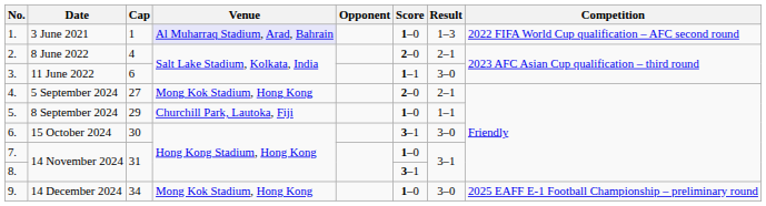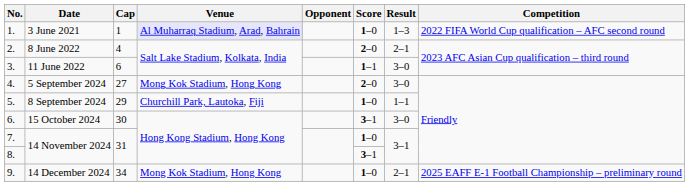 <table class="wikitable" style="font-size:85%; text-align: left;">
 <tr>
 <th>No.</th>
 <th>Date</th>
 <th>Cap</th>
 <th>Venue</th>
 <th>Opponent</th>
 <th>Score</th>
 <th>Result</th>
 <th>Competition</th>
 </tr>
 <tr>
 <td>1.</td>
 <td>3 June 2021</td>
 <td>1</td>
 <td style="background: lavender;"><a href='#'>Al Muharraq Stadium</a>, <a href='#'>Arad</a>, <a href='#'>Bahrain</a></td>
 <td></td>
 <td align=center><strong>1</strong>–0</td>
 <td align=center>1–3</td>
 <td><a href='#'>2022 FIFA World Cup qualification – AFC second round</a></td>
 </tr>
 <tr>
 <td>2.</td>
 <td>8 June 2022</td>
 <td>4</td>
 <td rowspan=2><a href='#'>Salt Lake Stadium</a>, <a href='#'>Kolkata</a>, <a href='#'>India</a></td>
 <td></td>
 <td align=center><strong>2</strong>–0</td>
 <td align=center>2–1</td>
 <td rowspan=2><a href='#'>2023 AFC Asian Cup qualification – third round</a></td>
 </tr>
 <tr>
 <td>3.</td>
 <td>11 June 2022</td>
 <td>6</td>
 <td></td>
 <td align=center><strong>1</strong>–1</td>
 <td align=center>3–0</td>
 </tr>
 <tr>
 <td>4.</td>
 <td>5 September 2024</td>
 <td>27</td>
 <td><a href='#'>Mong Kok Stadium</a>, <a href='#'>Hong Kong</a></td>
 <td></td>
 <td align=center><strong>2</strong>–0</td>
-<td align=center>2–1</td>
+<td align=center>3–0</td>
 <td rowspan=5><a href='#'>Friendly</a></td>
 </tr>
 <tr>
 <td>5.</td>
 <td>8 September 2024</td>
 <td>29</td>
 <td><a href='#'>Churchill Park, Lautoka</a>, <a href='#'>Fiji</a></td>
 <td></td>
 <td align=center><strong>1</strong>–0</td>
 <td align=center>1–1</td>
 </tr>
 <tr>
 <td>6.</td>
 <td>15 October 2024</td>
 <td>30</td>
 <td rowspan=3><a href='#'>Hong Kong Stadium</a>, <a href='#'>Hong Kong</a></td>
 <td></td>
 <td align=center><strong>3</strong>–1</td>
 <td align=center>3–0</td>
 </tr>
 <tr>
 <td>7.</td>
 <td rowspan=2>14 November 2024</td>
 <td rowspan=2>31</td>
 <td rowspan=2></td>
 <td align=center><strong>1</strong>–0</td>
 <td rowspan=2 align=center>3–1</td>
 </tr>
 <tr>
 <td>8.</td>
 <td align=center><strong>3</strong>–1</td>
 </tr>
 <tr>
 <td>9.</td>
 <td>14 December 2024</td>
 <td>34</td>
 <td><a href='#'>Mong Kok Stadium</a>, <a href='#'>Hong Kong</a></td>
 <td></td>
 <td align=center><strong>1</strong>–0</td>
-<td align=center>3–0</td>
+<td align=center>2–1</td>
 <td><a href='#'>2025 EAFF E-1 Football Championship – preliminary round</a></td>
 </tr>
 </table>
